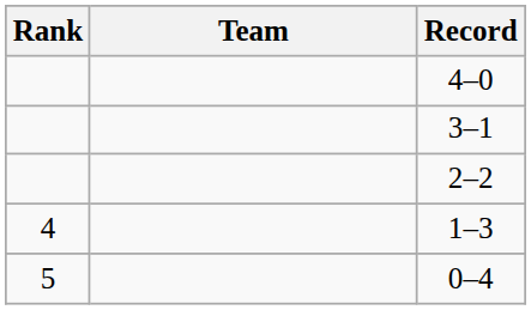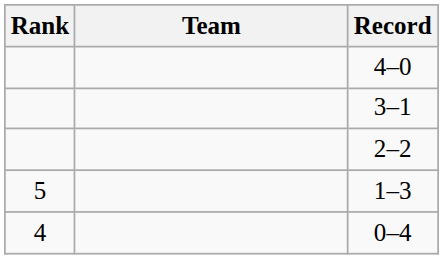 <table class="wikitable" style="font-size:90%;">
 <tr>
 <th>Rank</th>
 <th width=150px>Team</th>
 <th>Record</th>
 </tr>
 <tr>
 <td align=center></td>
 <td></td>
 <td align=center>4–0</td>
 </tr>
 <tr>
 <td align=center></td>
 <td></td>
 <td align=center>3–1</td>
 </tr>
 <tr>
 <td align=center></td>
 <td></td>
 <td align=center>2–2</td>
 </tr>
 <tr>
-<td align=center>4</td>
+<td align=center>5</td>
 <td></td>
 <td align=center>1–3</td>
 </tr>
 <tr>
-<td align=center>5</td>
+<td align=center>4</td>
 <td></td>
 <td align=center>0–4</td>
 </tr>
 </table>
